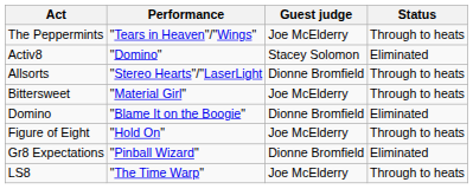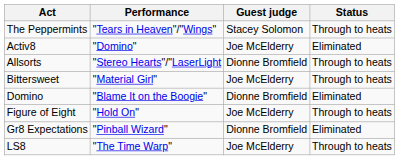 <table class="wikitable">
 <tr>
 <th>Act</th>
 <th>Performance</th>
 <th>Guest judge</th>
 <th>Status</th>
 </tr>
 <tr>
 <td>The Peppermints</td>
 <td>"<a href='#'>Tears in Heaven</a>"/"<a href='#'>Wings</a>"</td>
-<td>Joe McElderry</td>
+<td>Stacey Solomon</td>
 <td>Through to heats</td>
 </tr>
 <tr>
 <td>Activ8</td>
 <td>"<a href='#'>Domino</a>"</td>
-<td>Stacey Solomon</td>
+<td>Joe McElderry</td>
 <td>Eliminated</td>
 </tr>
 <tr>
 <td>Allsorts</td>
 <td>"<a href='#'>Stereo Hearts</a>"/"<a href='#'>LaserLight</a></td>
 <td>Dionne Bromfield</td>
 <td>Through to heats</td>
 </tr>
 <tr>
 <td>Bittersweet</td>
 <td>"<a href='#'>Material Girl</a>"</td>
 <td>Joe McElderry</td>
 <td>Through to heats</td>
 </tr>
 <tr>
 <td>Domino</td>
 <td>"<a href='#'>Blame It on the Boogie</a>"</td>
 <td>Dionne Bromfield</td>
 <td>Eliminated</td>
 </tr>
 <tr>
 <td>Figure of Eight</td>
 <td>"<a href='#'>Hold On</a>"</td>
 <td>Joe McElderry</td>
 <td>Through to heats</td>
 </tr>
 <tr>
 <td>Gr8 Expectations</td>
 <td>"<a href='#'>Pinball Wizard</a>"</td>
 <td>Dionne Bromfield</td>
 <td>Eliminated</td>
 </tr>
 <tr>
 <td>LS8</td>
 <td>"<a href='#'>The Time Warp</a>"</td>
 <td>Joe McElderry</td>
 <td>Through to heats</td>
 </tr>
 </table>
